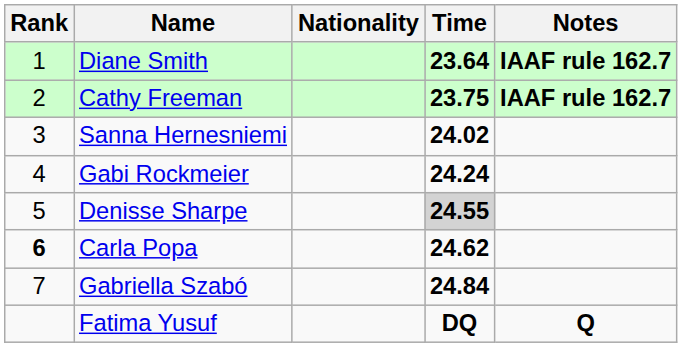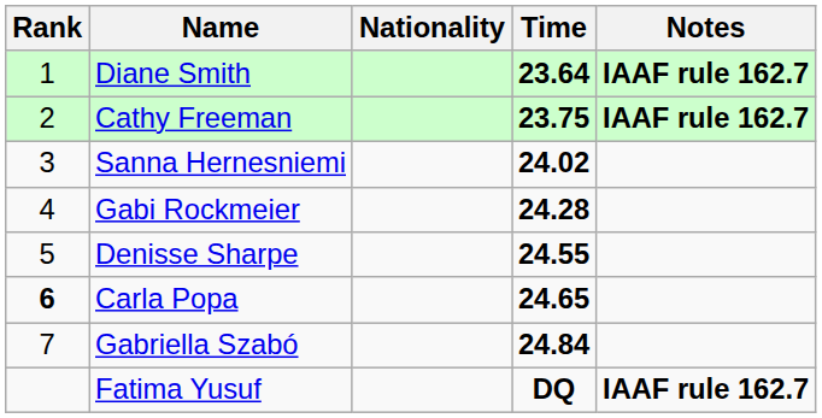 <table class="wikitable sortable" style="text-align:center">
 <tr>
 <th>Rank</th>
 <th>Name</th>
 <th>Nationality</th>
 <th>Time</th>
 <th>Notes</th>
 </tr>
 <tr bgcolor=ccffcc>
 <td>1</td>
 <td align=left><a href='#'>Diane Smith</a></td>
 <td align=left></td>
 <td><strong>23.64</strong></td>
 <td><strong>IAAF rule 162.7</strong></td>
 </tr>
 <tr bgcolor=ccffcc>
 <td>2</td>
 <td align=left><a href='#'>Cathy Freeman</a></td>
 <td align=left></td>
 <td><strong>23.75</strong></td>
 <td><strong>IAAF rule 162.7</strong></td>
 </tr>
 <tr>
 <td>3</td>
 <td align=left><a href='#'>Sanna Hernesniemi</a></td>
 <td align=left></td>
 <td><strong>24.02</strong></td>
 <td></td>
 </tr>
 <tr>
 <td>4</td>
 <td align=left><a href='#'>Gabi Rockmeier</a></td>
 <td align=left></td>
-<td><strong>24.24</strong></td>
+<td><strong>24.28</strong></td>
 <td></td>
 </tr>
 <tr>
 <td>5</td>
 <td align=left><a href='#'>Denisse Sharpe</a></td>
 <td align=left></td>
-<td style="background: lightgrey;"><strong>24.55</strong></td>
+<td><strong>24.55</strong></td>
 <td></td>
 </tr>
 <tr>
 <td><strong>6</strong></td>
 <td align=left><a href='#'>Carla Popa</a></td>
 <td align=left></td>
-<td><strong>24.62</strong></td>
+<td><strong>24.65</strong></td>
 <td></td>
 </tr>
 <tr>
 <td>7</td>
 <td align=left><a href='#'>Gabriella Szabó</a></td>
 <td align=left></td>
 <td><strong>24.84</strong></td>
 <td></td>
 </tr>
 <tr>
 <td></td>
 <td align=left><a href='#'>Fatima Yusuf</a></td>
 <td align=left></td>
 <td><strong>DQ</strong></td>
-<td><strong>Q</strong></td>
+<td><strong>IAAF rule 162.7</strong></td>
 </tr>
 </table>
